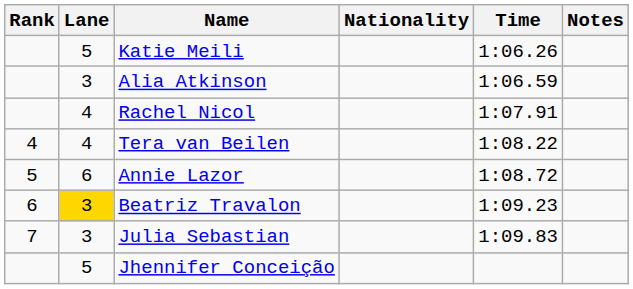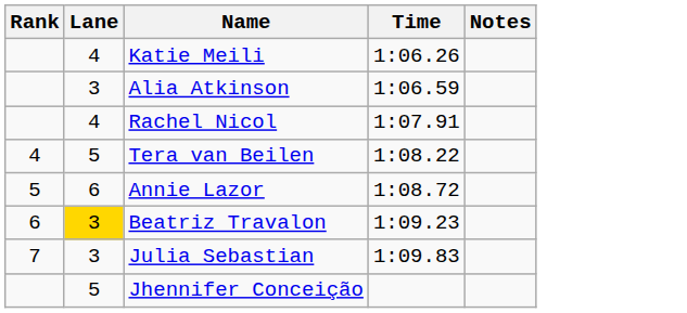 <table class="wikitable sortable" style="text-align:center">
 <tr>
 <th>Rank</th>
 <th>Lane</th>
 <th>Name</th>
-<th>Nationality</th>
 <th>Time</th>
 <th>Notes</th>
 </tr>
 <tr>
 <td></td>
-<td>5</td>
+<td>4</td>
 <td align=left><a href='#'>Katie Meili</a></td>
-<td align=left></td>
 <td>1:06.26</td>
 <td></td>
 </tr>
 <tr>
 <td></td>
 <td>3</td>
 <td align=left><a href='#'>Alia Atkinson</a></td>
-<td align=left></td>
 <td>1:06.59</td>
 <td></td>
 </tr>
 <tr>
 <td></td>
 <td>4</td>
 <td align=left><a href='#'>Rachel Nicol</a></td>
-<td align=left></td>
 <td>1:07.91</td>
 <td></td>
 </tr>
 <tr>
 <td>4</td>
-<td>4</td>
+<td>5</td>
 <td align=left><a href='#'>Tera van Beilen</a></td>
-<td align=left></td>
 <td>1:08.22</td>
 <td></td>
 </tr>
 <tr>
 <td>5</td>
 <td>6</td>
 <td align=left><a href='#'>Annie Lazor</a></td>
-<td align=left></td>
 <td>1:08.72</td>
 <td></td>
 </tr>
 <tr>
 <td>6</td>
 <td style="background: gold;">3</td>
 <td align=left><a href='#'>Beatriz Travalon</a></td>
-<td align=left></td>
 <td>1:09.23</td>
 <td></td>
 </tr>
 <tr>
 <td>7</td>
 <td>3</td>
 <td align=left><a href='#'>Julia Sebastian</a></td>
-<td align=left></td>
 <td>1:09.83</td>
 <td></td>
 </tr>
 <tr>
 <td></td>
 <td>5</td>
 <td align=left><a href='#'>Jhennifer Conceição</a></td>
-<td align=left></td>
 <td></td>
 <td></td>
 </tr>
 </table>
